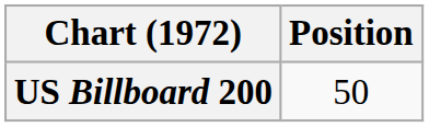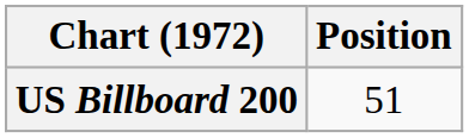 <table class="wikitable plainrowheaders" style="text-align:center">
 <tr>
 <th scope="col">Chart (1972)</th>
 <th scope="col">Position</th>
 </tr>
 <tr>
 <th scope="row">US <em>Billboard</em> 200</th>
-<td>50</td>
+<td>51</td>
 </tr>
 </table>
